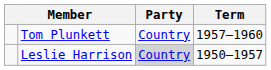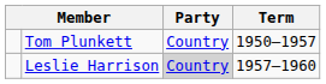 <table class="wikitable">
 <tr>
 <th colspan="2">Member</th>
 <th>Party</th>
 <th>Term</th>
 </tr>
 <tr>
 <td> </td>
 <td><a href='#'>Tom Plunkett</a></td>
 <td><a href='#'>Country</a></td>
-<td>1957–1960</td>
+<td>1950–1957</td>
 </tr>
 <tr>
 <td> </td>
 <td><a href='#'>Leslie Harrison</a></td>
 <td style="background: lightgrey;"><a href='#'>Country</a></td>
-<td>1950–1957</td>
+<td>1957–1960</td>
 </tr>
 </table>
